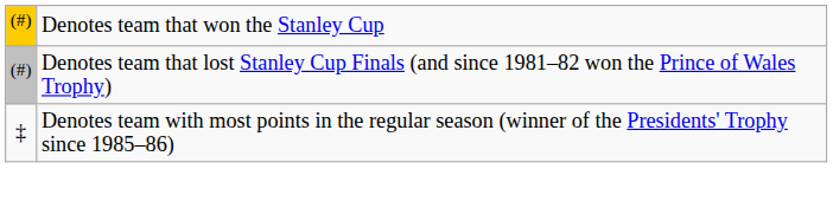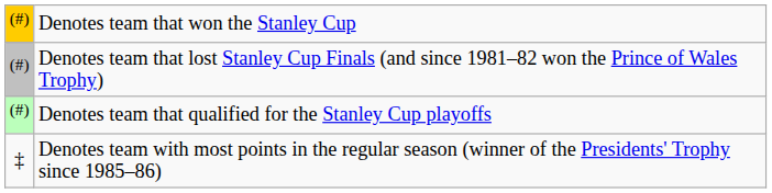 <table class="wikitable">
 <tr>
 <td bgcolor=#FFCC00 align=center width=10px><sup>(#)</sup></td>
 <td>Denotes team that won the <a href='#'>Stanley Cup</a></td>
 </tr>
 <tr>
 <td bgcolor=#C0C0C0 align=center width=10px><sup>(#)</sup></td>
 <td>Denotes team that lost <a href='#'>Stanley Cup Finals</a> (and since 1981–82 won the <a href='#'>Prince of Wales Trophy</a>)</td>
 </tr>
 <tr>
+<td bgcolor=#BBFFBB align=center width=10px><sup>(#)</sup></td>
+<td>Denotes team that qualified for the <a href='#'>Stanley Cup playoffs</a></td>
+</tr>
+<tr>
 <td align=center width=10px>‡</td>
 <td>Denotes team with most points in the regular season (winner of the <a href='#'>Presidents' Trophy</a> since 1985–86)</td>
 </tr>
 </table>
